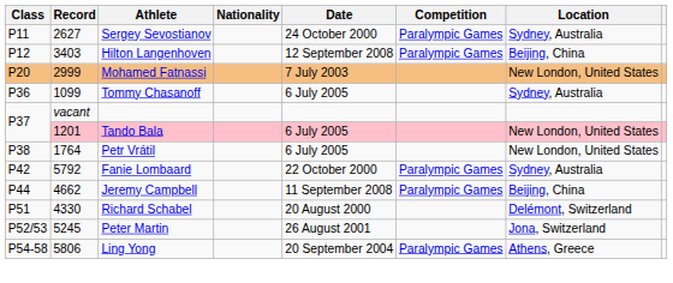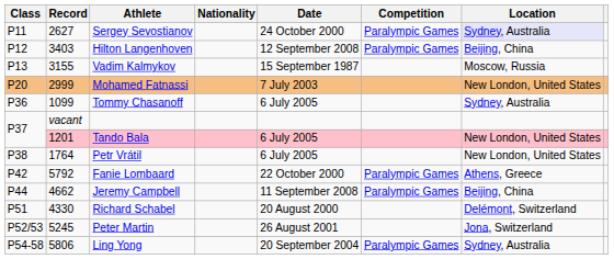 <table class="wikitable">
 <tr>
 <th>Class</th>
 <th>Record</th>
 <th>Athlete</th>
 <th>Nationality</th>
 <th>Date</th>
 <th>Competition</th>
 <th>Location</th>
 <th></th>
 </tr>
 <tr>
 <td>P11</td>
 <td>2627</td>
 <td><a href='#'>Sergey Sevostianov</a></td>
 <td></td>
 <td>24 October 2000</td>
 <td><a href='#'>Paralympic Games</a></td>
-<td><a href='#'>Sydney</a>, Australia</td>
+<td style="background: lavender;"><a href='#'>Sydney</a>, Australia</td>
 <td></td>
 </tr>
 <tr>
 <td>P12</td>
 <td>3403</td>
 <td><a href='#'>Hilton Langenhoven</a></td>
 <td></td>
 <td>12 September 2008</td>
 <td><a href='#'>Paralympic Games</a></td>
 <td><a href='#'>Beijing</a>, China</td>
+<td></td>
+</tr>
+<tr>
+<td>P13</td>
+<td>3155</td>
+<td><a href='#'>Vadim Kalmykov</a></td>
+<td></td>
+<td>15 September 1987</td>
+<td></td>
+<td>Moscow, Russia</td>
 <td></td>
 </tr>
 <tr bgcolor=#F7BE81>
 <td>P20</td>
 <td>2999</td>
 <td><a href='#'>Mohamed Fatnassi</a></td>
 <td></td>
 <td>7 July 2003</td>
 <td></td>
 <td>New London, United States</td>
 <td></td>
 </tr>
 <tr>
 <td>P36</td>
 <td>1099</td>
 <td><a href='#'>Tommy Chasanoff</a></td>
 <td></td>
 <td>6 July 2005</td>
 <td></td>
 <td><a href='#'>Sydney</a>, Australia</td>
 <td></td>
 </tr>
 <tr>
 <td rowspan=2>P37</td>
 <td><em>vacant</em></td>
 <td></td>
 <td></td>
 <td></td>
 <td></td>
 <td></td>
 <td></td>
 </tr>
 <tr style="background:pink">
 <td>1201</td>
 <td><a href='#'>Tando Bala</a></td>
 <td></td>
 <td>6 July 2005</td>
 <td></td>
 <td>New London, United States</td>
 <td></td>
 </tr>
 <tr>
 <td>P38</td>
 <td>1764</td>
 <td><a href='#'>Petr Vrátil</a></td>
 <td></td>
 <td>6 July 2005</td>
 <td></td>
 <td>New London, United States</td>
 <td></td>
 </tr>
 <tr>
 <td>P42</td>
 <td>5792</td>
 <td><a href='#'>Fanie Lombaard</a></td>
 <td></td>
 <td>22 October 2000</td>
 <td><a href='#'>Paralympic Games</a></td>
-<td><a href='#'>Sydney</a>, Australia</td>
+<td><a href='#'>Athens</a>, Greece</td>
 <td></td>
 </tr>
 <tr>
 <td>P44</td>
 <td>4662</td>
 <td><a href='#'>Jeremy Campbell</a></td>
 <td></td>
 <td>11 September 2008</td>
 <td><a href='#'>Paralympic Games</a></td>
 <td><a href='#'>Beijing</a>, China</td>
 <td></td>
 </tr>
 <tr>
 <td>P51</td>
 <td>4330</td>
 <td><a href='#'>Richard Schabel</a></td>
 <td></td>
 <td>20 August 2000</td>
 <td></td>
 <td><a href='#'>Delémont</a>, Switzerland</td>
 <td></td>
 </tr>
 <tr>
 <td>P52/53</td>
 <td>5245</td>
 <td><a href='#'>Peter Martin</a></td>
 <td></td>
 <td>26 August 2001</td>
 <td></td>
 <td><a href='#'>Jona</a>, Switzerland</td>
 <td></td>
 </tr>
 <tr>
 <td>P54-58</td>
 <td>5806</td>
 <td><a href='#'>Ling Yong</a></td>
 <td></td>
 <td>20 September 2004</td>
 <td><a href='#'>Paralympic Games</a></td>
-<td><a href='#'>Athens</a>, Greece</td>
+<td><a href='#'>Sydney</a>, Australia</td>
 <td></td>
 </tr>
 </table>
